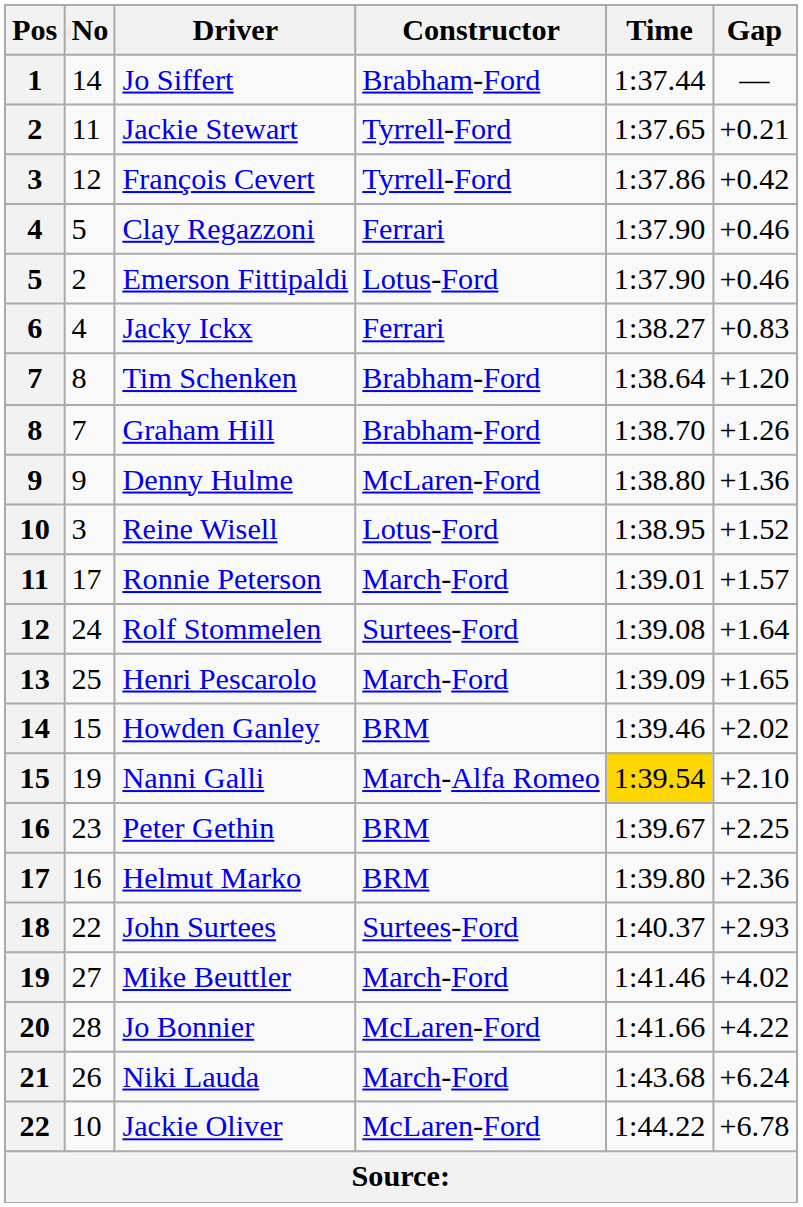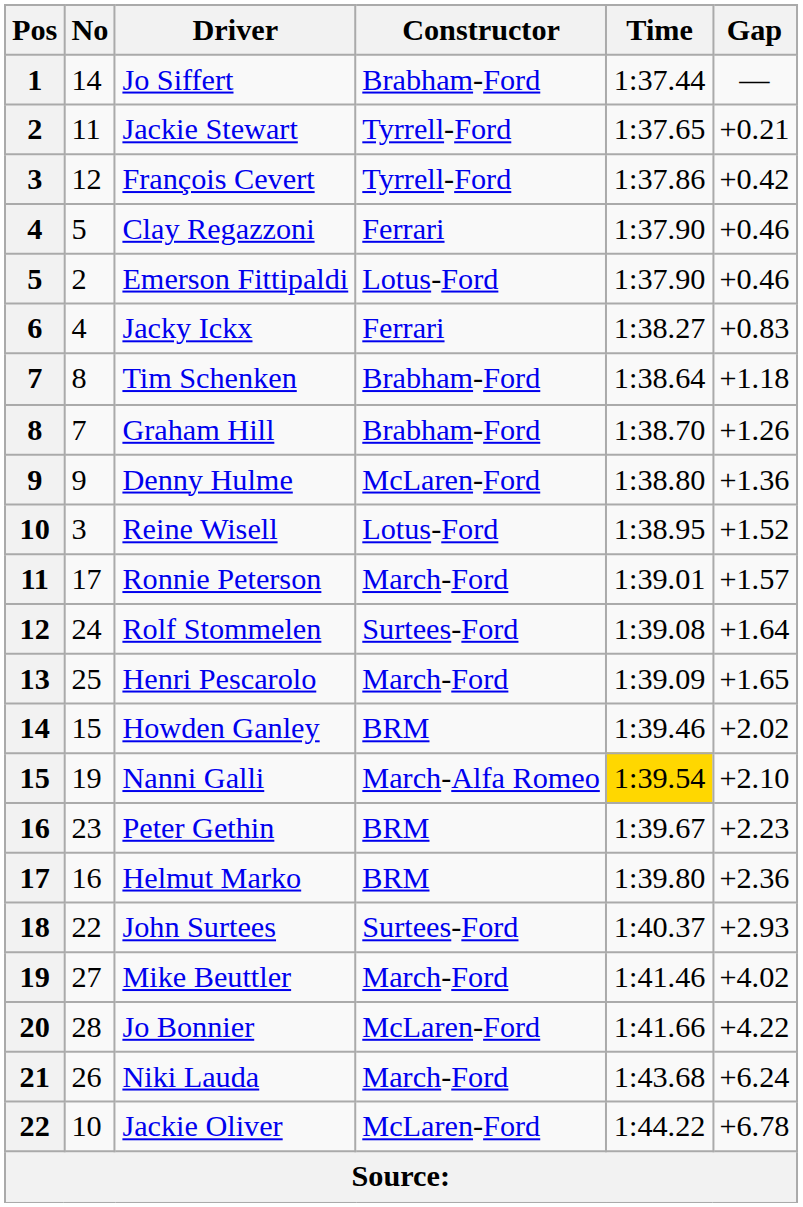 <table class="wikitable sortable" style="font-size: 95%">
 <tr>
 <th>Pos</th>
 <th>No</th>
 <th>Driver</th>
 <th>Constructor</th>
 <th>Time</th>
 <th>Gap</th>
 </tr>
 <tr>
 <th>1</th>
 <td>14</td>
 <td> <a href='#'>Jo Siffert</a></td>
 <td><a href='#'>Brabham</a>-<a href='#'>Ford</a></td>
 <td>1:37.44</td>
 <td align="center">—</td>
 </tr>
 <tr>
 <th>2</th>
 <td>11</td>
 <td> <a href='#'>Jackie Stewart</a></td>
 <td><a href='#'>Tyrrell</a>-<a href='#'>Ford</a></td>
 <td>1:37.65</td>
 <td>+0.21</td>
 </tr>
 <tr>
 <th>3</th>
 <td>12</td>
 <td> <a href='#'>François Cevert</a></td>
 <td><a href='#'>Tyrrell</a>-<a href='#'>Ford</a></td>
 <td>1:37.86</td>
 <td>+0.42</td>
 </tr>
 <tr>
 <th>4</th>
 <td>5</td>
 <td> <a href='#'>Clay Regazzoni</a></td>
 <td><a href='#'>Ferrari</a></td>
 <td>1:37.90</td>
 <td>+0.46</td>
 </tr>
 <tr>
 <th>5</th>
 <td>2</td>
 <td> <a href='#'>Emerson Fittipaldi</a></td>
 <td><a href='#'>Lotus</a>-<a href='#'>Ford</a></td>
 <td>1:37.90</td>
 <td>+0.46</td>
 </tr>
 <tr>
 <th>6</th>
 <td>4</td>
 <td> <a href='#'>Jacky Ickx</a></td>
 <td><a href='#'>Ferrari</a></td>
 <td>1:38.27</td>
 <td>+0.83</td>
 </tr>
 <tr>
 <th>7</th>
 <td>8</td>
 <td> <a href='#'>Tim Schenken</a></td>
 <td><a href='#'>Brabham</a>-<a href='#'>Ford</a></td>
 <td>1:38.64</td>
-<td>+1.20</td>
+<td>+1.18</td>
 </tr>
 <tr>
 <th>8</th>
 <td>7</td>
 <td> <a href='#'>Graham Hill</a></td>
 <td><a href='#'>Brabham</a>-<a href='#'>Ford</a></td>
 <td>1:38.70</td>
 <td>+1.26</td>
 </tr>
 <tr>
 <th>9</th>
 <td>9</td>
 <td> <a href='#'>Denny Hulme</a></td>
 <td><a href='#'>McLaren</a>-<a href='#'>Ford</a></td>
 <td>1:38.80</td>
 <td>+1.36</td>
 </tr>
 <tr>
 <th>10</th>
 <td>3</td>
 <td> <a href='#'>Reine Wisell</a></td>
 <td><a href='#'>Lotus</a>-<a href='#'>Ford</a></td>
 <td>1:38.95</td>
 <td>+1.52</td>
 </tr>
 <tr>
 <th>11</th>
 <td>17</td>
 <td> <a href='#'>Ronnie Peterson</a></td>
 <td><a href='#'>March</a>-<a href='#'>Ford</a></td>
 <td>1:39.01</td>
 <td>+1.57</td>
 </tr>
 <tr>
 <th>12</th>
 <td>24</td>
 <td> <a href='#'>Rolf Stommelen</a></td>
 <td><a href='#'>Surtees</a>-<a href='#'>Ford</a></td>
 <td>1:39.08</td>
 <td>+1.64</td>
 </tr>
 <tr>
 <th>13</th>
 <td>25</td>
 <td> <a href='#'>Henri Pescarolo</a></td>
 <td><a href='#'>March</a>-<a href='#'>Ford</a></td>
 <td>1:39.09</td>
 <td>+1.65</td>
 </tr>
 <tr>
 <th>14</th>
 <td>15</td>
 <td> <a href='#'>Howden Ganley</a></td>
 <td><a href='#'>BRM</a></td>
 <td>1:39.46</td>
 <td>+2.02</td>
 </tr>
 <tr>
 <th>15</th>
 <td>19</td>
 <td> <a href='#'>Nanni Galli</a></td>
 <td><a href='#'>March</a>-<a href='#'>Alfa Romeo</a></td>
 <td style="background: gold;">1:39.54</td>
 <td>+2.10</td>
 </tr>
 <tr>
 <th>16</th>
 <td>23</td>
 <td> <a href='#'>Peter Gethin</a></td>
 <td><a href='#'>BRM</a></td>
 <td>1:39.67</td>
-<td>+2.25</td>
+<td>+2.23</td>
 </tr>
 <tr>
 <th>17</th>
 <td>16</td>
 <td> <a href='#'>Helmut Marko</a></td>
 <td><a href='#'>BRM</a></td>
 <td>1:39.80</td>
 <td>+2.36</td>
 </tr>
 <tr>
 <th>18</th>
 <td>22</td>
 <td> <a href='#'>John Surtees</a></td>
 <td><a href='#'>Surtees</a>-<a href='#'>Ford</a></td>
 <td>1:40.37</td>
 <td>+2.93</td>
 </tr>
 <tr>
 <th>19</th>
 <td>27</td>
 <td> <a href='#'>Mike Beuttler</a></td>
 <td><a href='#'>March</a>-<a href='#'>Ford</a></td>
 <td>1:41.46</td>
 <td>+4.02</td>
 </tr>
 <tr>
 <th>20</th>
 <td>28</td>
 <td> <a href='#'>Jo Bonnier</a></td>
 <td><a href='#'>McLaren</a>-<a href='#'>Ford</a></td>
 <td>1:41.66</td>
 <td>+4.22</td>
 </tr>
 <tr>
 <th>21</th>
 <td>26</td>
 <td> <a href='#'>Niki Lauda</a></td>
 <td><a href='#'>March</a>-<a href='#'>Ford</a></td>
 <td>1:43.68</td>
 <td>+6.24</td>
 </tr>
 <tr>
 <th>22</th>
 <td>10</td>
 <td> <a href='#'>Jackie Oliver</a></td>
 <td><a href='#'>McLaren</a>-<a href='#'>Ford</a></td>
 <td>1:44.22</td>
 <td>+6.78</td>
 </tr>
 <tr>
 <th colspan=6>Source:</th>
 </tr>
 </table>
